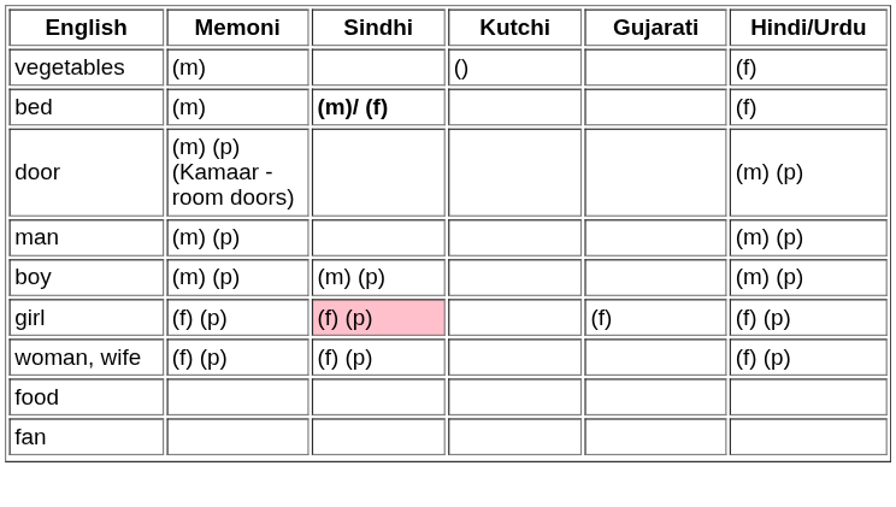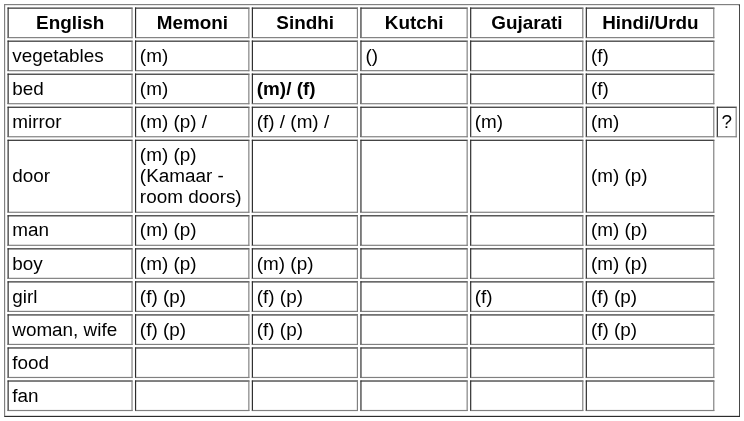 <table border="1" cellpadding="3">
 <tr>
 <th width="125">English</th>
 <th width="125">Memoni</th>
 <th width="125">Sindhi</th>
 <th width="125">Kutchi</th>
 <th width="125">Gujarati</th>
 <th width="125">Hindi/Urdu</th>
 </tr>
 <tr>
 <td>vegetables</td>
 <td> (m)</td>
 <td></td>
 <td> ()</td>
 <td></td>
 <td> (f) </td>
 </tr>
 <tr>
 <td>bed</td>
 <td> (m)</td>
 <td><strong> (m)/  (f)</strong></td>
 <td></td>
 <td></td>
 <td> (f)</td>
+</tr>
+<tr>
+<td>mirror</td>
+<td> (m)  (p) / </td>
+<td> (f) /  (m) / </td>
+<td></td>
+<td> (m)</td>
+<td> (m)</td>
+<td>?</td>
 </tr>
 <tr>
 <td>door</td>
 <td> (m)  (p) (Kamaar - room doors)</td>
 <td></td>
 <td></td>
 <td></td>
 <td> (m)  (p)</td>
 </tr>
 <tr>
 <td>man</td>
 <td> (m)  (p)</td>
 <td></td>
 <td></td>
 <td></td>
 <td> (m)  (p)</td>
 </tr>
 <tr>
 <td>boy</td>
 <td> (m)  (p)</td>
 <td> (m)  (p)</td>
 <td></td>
 <td></td>
 <td> (m)  (p)</td>
 </tr>
 <tr>
 <td>girl</td>
 <td> (f)  (p)</td>
-<td style="background: pink;"> (f)  (p)</td>
+<td> (f)  (p)</td>
 <td></td>
 <td> (f) </td>
 <td> (f)  (p)</td>
 </tr>
 <tr>
 <td>woman, wife</td>
 <td> (f)  (p)</td>
 <td> (f)  (p)</td>
 <td></td>
 <td></td>
 <td> (f)  (p) </td>
 </tr>
 <tr>
 <td>food</td>
 <td></td>
 <td></td>
 <td></td>
 <td></td>
 <td></td>
 </tr>
 <tr>
 <td>fan</td>
 <td></td>
 <td></td>
 <td></td>
 <td></td>
 <td></td>
 </tr>
 <tr>
 </tr>
 </table>
